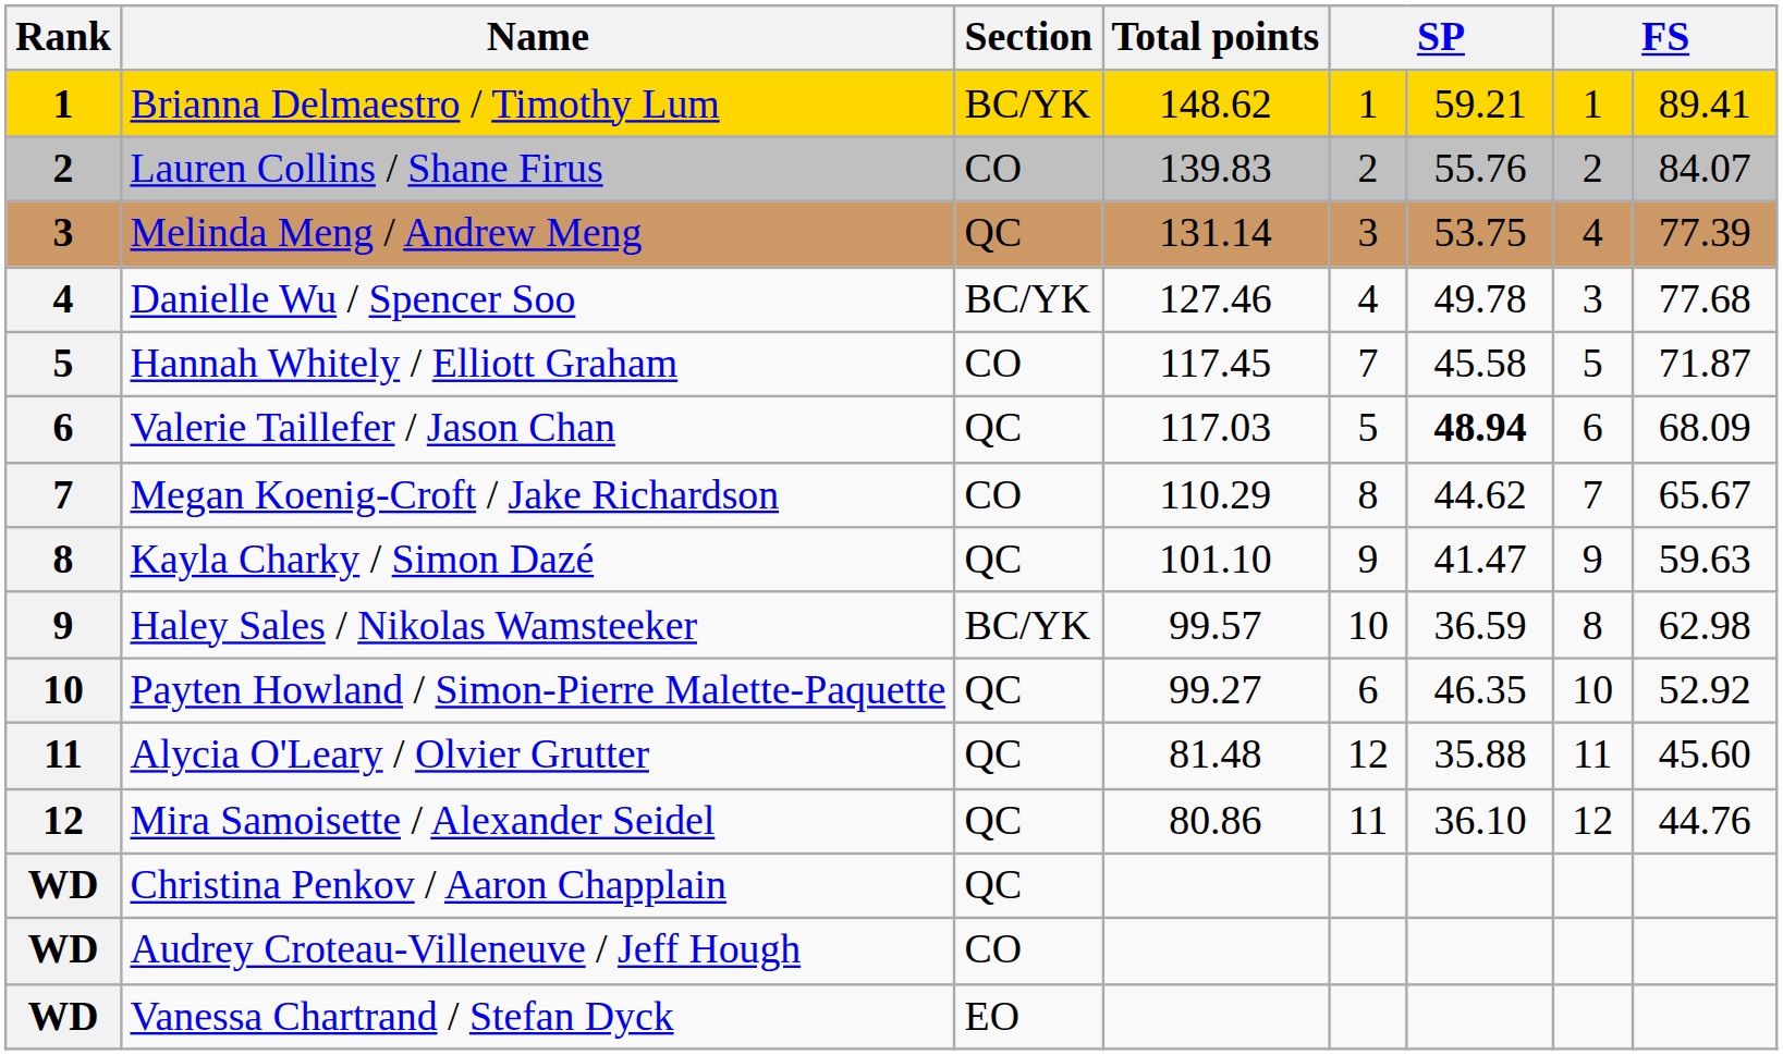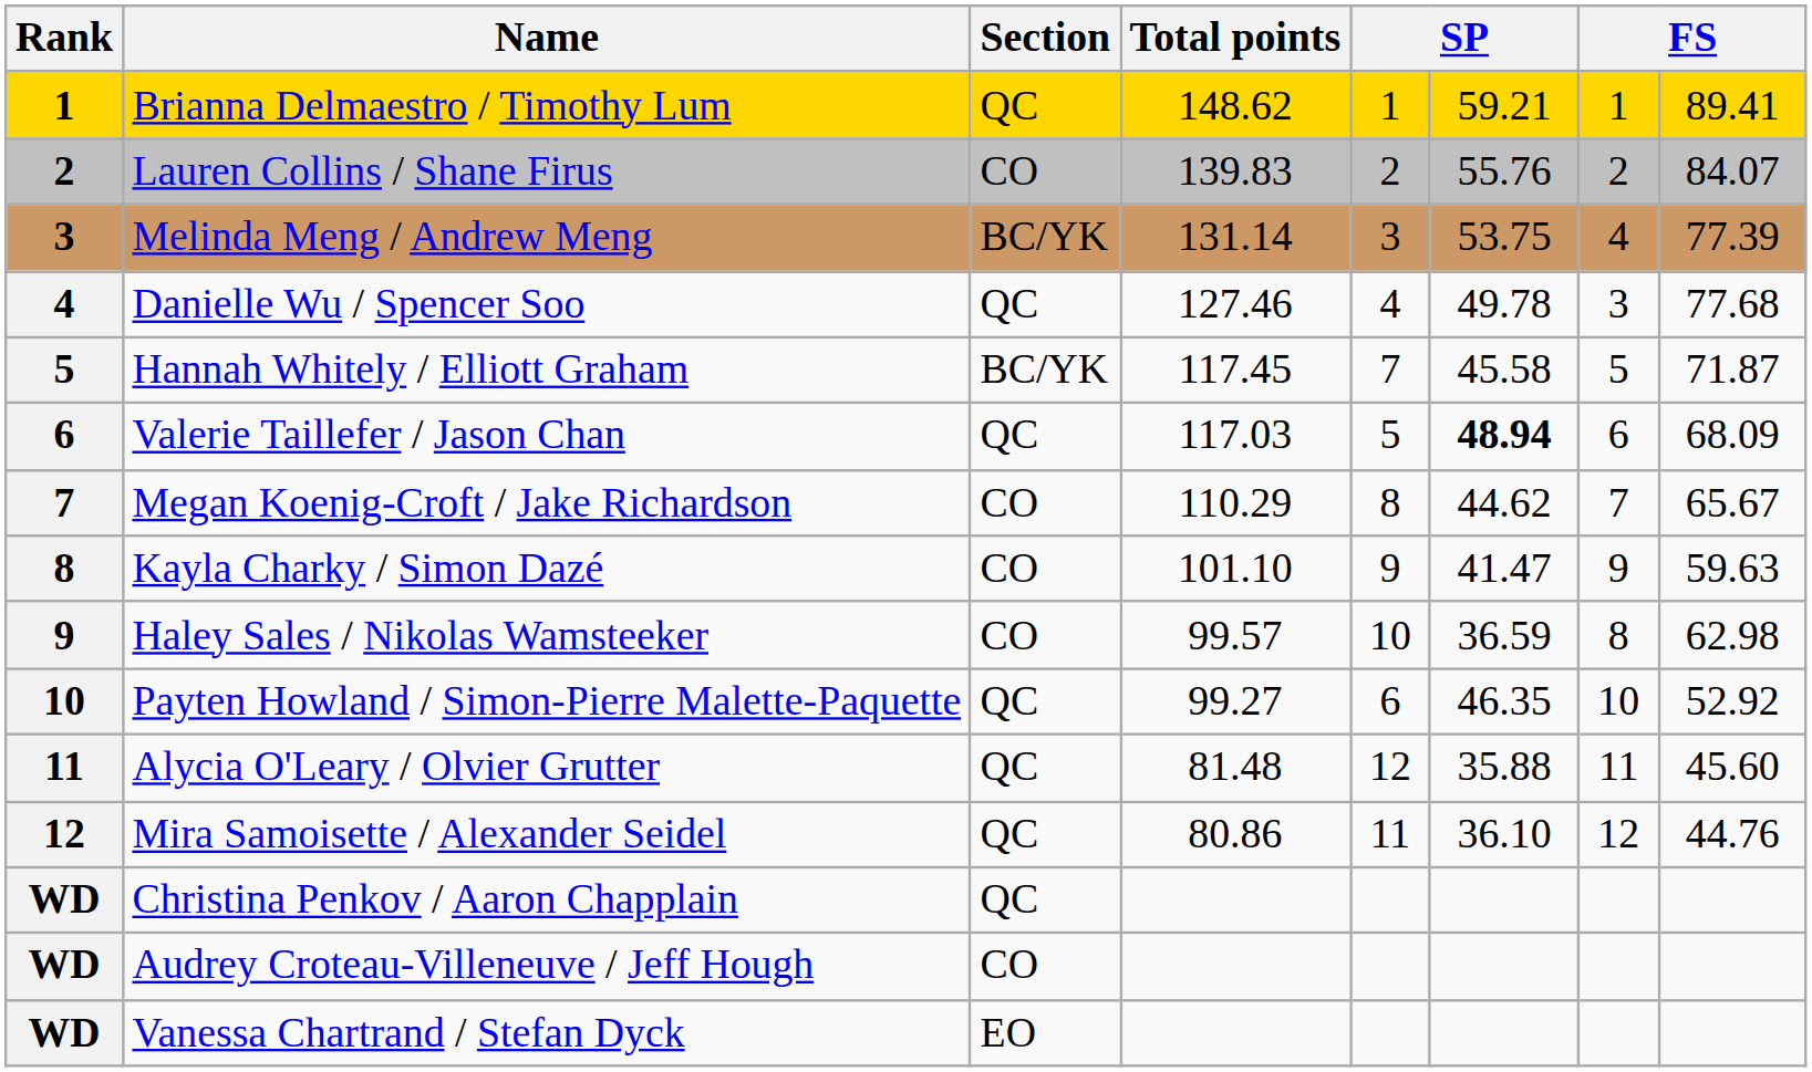 <table class="wikitable sortable">
 <tr>
 <th>Rank</th>
 <th>Name</th>
 <th>Section</th>
 <th>Total points</th>
 <th colspan="2" width="80px"><a href='#'>SP</a></th>
 <th colspan="2" width="80px"><a href='#'>FS</a></th>
 </tr>
 <tr bgcolor="gold">
 <td align="center"><strong>1</strong></td>
 <td><a href='#'>Brianna Delmaestro</a> / <a href='#'>Timothy Lum</a></td>
-<td>BC/YK</td>
+<td>QC</td>
 <td align="center">148.62</td>
 <td align="center">1</td>
 <td align="center">59.21</td>
 <td align="center">1</td>
 <td align="center">89.41</td>
 </tr>
 <tr bgcolor="silver">
 <td align="center"><strong>2</strong></td>
 <td><a href='#'>Lauren Collins</a> / <a href='#'>Shane Firus</a></td>
 <td>CO</td>
 <td align="center">139.83</td>
 <td align="center">2</td>
 <td align="center">55.76</td>
 <td align="center">2</td>
 <td align="center">84.07</td>
 </tr>
 <tr bgcolor="cc9966">
 <td align="center"><strong>3</strong></td>
 <td><a href='#'>Melinda Meng</a> / <a href='#'>Andrew Meng</a></td>
-<td>QC</td>
+<td>BC/YK</td>
 <td align="center">131.14</td>
 <td align="center">3</td>
 <td align="center">53.75</td>
 <td align="center">4</td>
 <td align="center">77.39</td>
 </tr>
 <tr>
 <th>4</th>
 <td><a href='#'>Danielle Wu</a> / <a href='#'>Spencer Soo</a></td>
-<td>BC/YK</td>
+<td>QC</td>
 <td align="center">127.46</td>
 <td align="center">4</td>
 <td align="center">49.78</td>
 <td align="center">3</td>
 <td align="center">77.68</td>
 </tr>
 <tr>
 <th>5</th>
 <td><a href='#'>Hannah Whitely</a> / <a href='#'>Elliott Graham</a></td>
-<td>CO</td>
+<td>BC/YK</td>
 <td align="center">117.45</td>
 <td align="center">7</td>
 <td align="center">45.58</td>
 <td align="center">5</td>
 <td align="center">71.87</td>
 </tr>
 <tr>
 <th>6</th>
 <td><a href='#'>Valerie Taillefer</a> / <a href='#'>Jason Chan</a></td>
 <td>QC</td>
 <td align="center">117.03</td>
 <td align="center">5</td>
 <td align="center"><strong>48.94</strong></td>
 <td align="center">6</td>
 <td align="center">68.09</td>
 </tr>
 <tr>
 <th>7</th>
 <td><a href='#'>Megan Koenig-Croft</a> / <a href='#'>Jake Richardson</a></td>
 <td>CO</td>
 <td align="center">110.29</td>
 <td align="center">8</td>
 <td align="center">44.62</td>
 <td align="center">7</td>
 <td align="center">65.67</td>
 </tr>
 <tr>
 <th>8</th>
 <td><a href='#'>Kayla Charky</a> / <a href='#'>Simon Dazé</a></td>
-<td>QC</td>
+<td>CO</td>
 <td align="center">101.10</td>
 <td align="center">9</td>
 <td align="center">41.47</td>
 <td align="center">9</td>
 <td align="center">59.63</td>
 </tr>
 <tr>
 <th>9</th>
 <td><a href='#'>Haley Sales</a> / <a href='#'>Nikolas Wamsteeker</a></td>
-<td>BC/YK</td>
+<td>CO</td>
 <td align="center">99.57</td>
 <td align="center">10</td>
 <td align="center">36.59</td>
 <td align="center">8</td>
 <td align="center">62.98</td>
 </tr>
 <tr>
 <th>10</th>
 <td><a href='#'>Payten Howland</a> / <a href='#'>Simon-Pierre Malette-Paquette</a></td>
 <td>QC</td>
 <td align="center">99.27</td>
 <td align="center">6</td>
 <td align="center">46.35</td>
 <td align="center">10</td>
 <td align="center">52.92</td>
 </tr>
 <tr>
 <th>11</th>
 <td><a href='#'>Alycia O'Leary</a> / <a href='#'>Olvier Grutter</a></td>
 <td>QC</td>
 <td align="center">81.48</td>
 <td align="center">12</td>
 <td align="center">35.88</td>
 <td align="center">11</td>
 <td align="center">45.60</td>
 </tr>
 <tr>
 <th>12</th>
 <td><a href='#'>Mira Samoisette</a> / <a href='#'>Alexander Seidel</a></td>
 <td>QC</td>
 <td align="center">80.86</td>
 <td align="center">11</td>
 <td align="center">36.10</td>
 <td align="center">12</td>
 <td align="center">44.76</td>
 </tr>
 <tr>
 <th>WD</th>
 <td><a href='#'>Christina Penkov</a> / <a href='#'>Aaron Chapplain</a></td>
 <td>QC</td>
 <td></td>
 <td></td>
 <td></td>
 <td></td>
 <td></td>
 </tr>
 <tr>
 <th>WD</th>
 <td><a href='#'>Audrey Croteau-Villeneuve</a> / <a href='#'>Jeff Hough</a></td>
 <td>CO</td>
 <td></td>
 <td></td>
 <td></td>
 <td></td>
 <td></td>
 </tr>
 <tr>
 <th>WD</th>
 <td><a href='#'>Vanessa Chartrand</a> / <a href='#'>Stefan Dyck</a></td>
 <td>EO</td>
 <td></td>
 <td></td>
 <td></td>
 <td></td>
 <td></td>
 </tr>
 </table>
